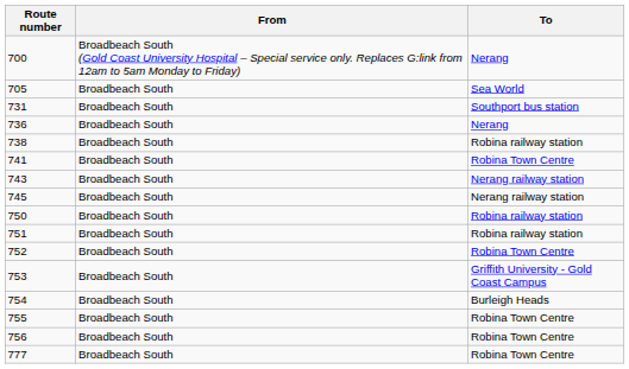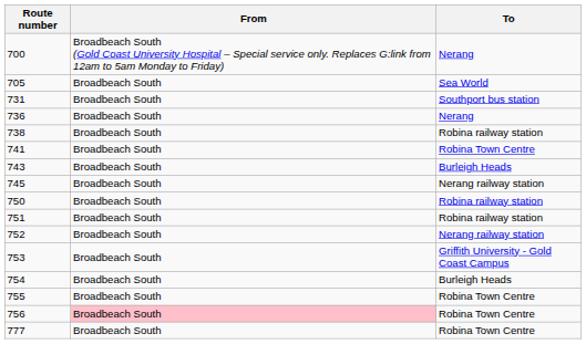 <table class="wikitable">
 <tr>
 <th>Route number</th>
 <th>From</th>
 <th>To</th>
 </tr>
 <tr>
 <td>700</td>
 <td>Broadbeach South<br><em>(<a href='#'>Gold Coast University Hospital</a> –</em> <em>Special service only. Replaces G:link from 12am to 5am Monday to Friday)</em></td>
 <td><a href='#'>Nerang</a></td>
 </tr>
 <tr>
 <td>705</td>
 <td>Broadbeach South</td>
 <td><a href='#'>Sea World</a></td>
 </tr>
 <tr>
 <td>731</td>
 <td>Broadbeach South</td>
 <td><a href='#'>Southport bus station</a></td>
 </tr>
 <tr>
 <td>736</td>
 <td>Broadbeach South</td>
 <td><a href='#'>Nerang</a></td>
 </tr>
 <tr>
 <td>738</td>
 <td>Broadbeach South</td>
 <td>Robina railway station</td>
 </tr>
 <tr>
 <td>741</td>
 <td>Broadbeach South</td>
 <td><a href='#'>Robina Town Centre</a></td>
 </tr>
 <tr>
 <td>743</td>
 <td>Broadbeach South</td>
-<td><a href='#'>Nerang railway station</a></td>
+<td><a href='#'>Burleigh Heads</a></td>
 </tr>
 <tr>
 <td>745</td>
 <td>Broadbeach South</td>
 <td>Nerang railway station</td>
 </tr>
 <tr>
 <td>750</td>
 <td>Broadbeach South</td>
 <td><a href='#'>Robina railway station</a></td>
 </tr>
 <tr>
 <td>751</td>
 <td>Broadbeach South</td>
 <td>Robina railway station</td>
 </tr>
 <tr>
 <td>752</td>
 <td>Broadbeach South</td>
-<td><a href='#'>Robina Town Centre</a></td>
+<td><a href='#'>Nerang railway station</a></td>
 </tr>
 <tr>
 <td>753</td>
 <td>Broadbeach South</td>
 <td><a href='#'>Griffith University - Gold Coast Campus</a></td>
 </tr>
 <tr>
 <td>754</td>
 <td>Broadbeach South</td>
 <td>Burleigh Heads</td>
 </tr>
 <tr>
 <td>755</td>
 <td>Broadbeach South</td>
 <td>Robina Town Centre</td>
 </tr>
 <tr>
 <td>756</td>
-<td>Broadbeach South</td>
+<td style="background: pink;">Broadbeach South</td>
 <td>Robina Town Centre</td>
 </tr>
 <tr>
 <td>777</td>
 <td>Broadbeach South</td>
 <td>Robina Town Centre</td>
 </tr>
 </table>
